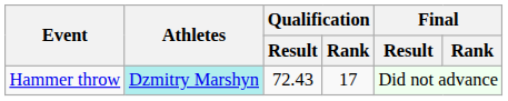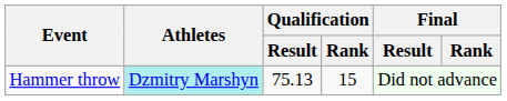 <table class="wikitable" border="1" style="font-size:90%">
 <tr>
 <th rowspan=2>Event</th>
 <th rowspan=2>Athletes</th>
 <th colspan=2>Qualification</th>
 <th colspan=2>Final</th>
 </tr>
 <tr>
 <th>Result</th>
 <th>Rank</th>
 <th>Result</th>
 <th>Rank</th>
 </tr>
 <tr>
 <td><a href='#'>Hammer throw</a></td>
 <td style="background: paleturquoise;"><a href='#'>Dzmitry Marshyn</a></td>
-<td align=center>72.43</td>
-<td align=center>17</td>
+<td align=center>75.13</td>
+<td align=center>15</td>
 <td align=center colspan=2 bgcolor=honeydew>Did not advance</td>
 </tr>
 </table>
